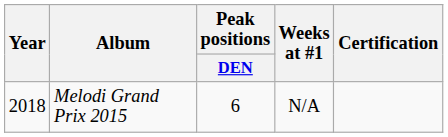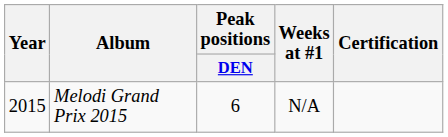 <table class="wikitable">
 <tr>
 <th align="center" rowspan="2" width="10">Year</th>
 <th align="center" rowspan="2" width="120">Album</th>
 <th align="center" colspan="1" width="20">Peak positions</th>
 <th align="center" rowspan="2" width="20">Weeks at #1</th>
 <th align="center" rowspan="2" width="70">Certification</th>
 </tr>
 <tr>
 <th scope="col" style="width:3em;font-size:90%;"><a href='#'>DEN</a><br></th>
 </tr>
 <tr>
-<td style="text-align:center;">2018</td>
+<td style="text-align:center;">2015</td>
 <td><em>Melodi Grand Prix 2015</em></td>
 <td style="text-align:center;">6</td>
 <td style="text-align:center;">N/A</td>
 <td style="text-align:center;"></td>
 </tr>
 </table>
